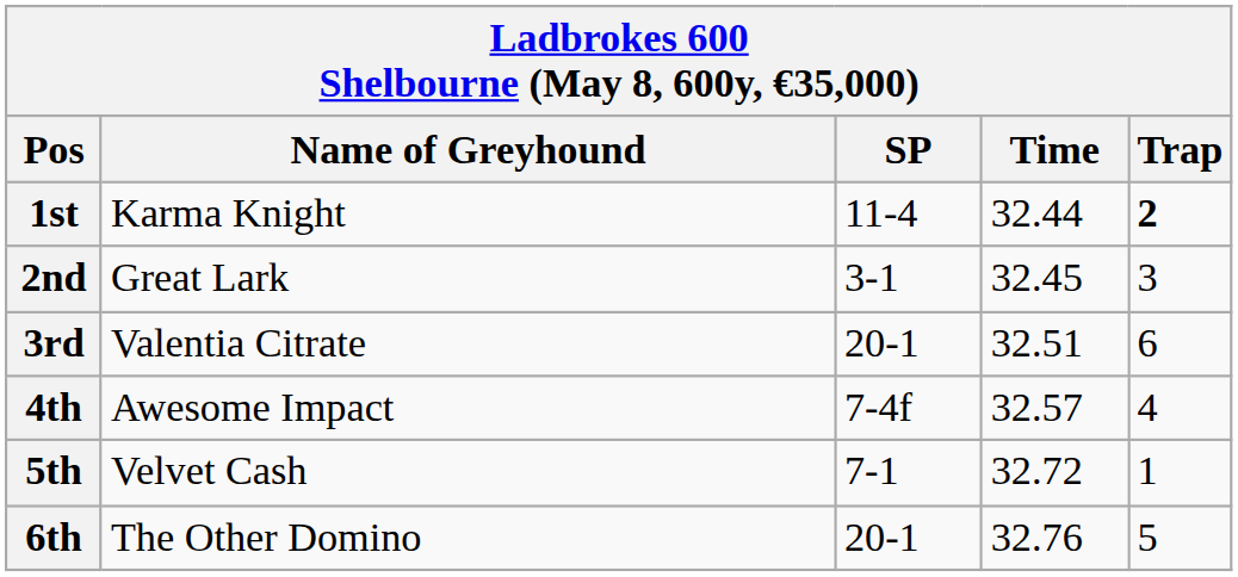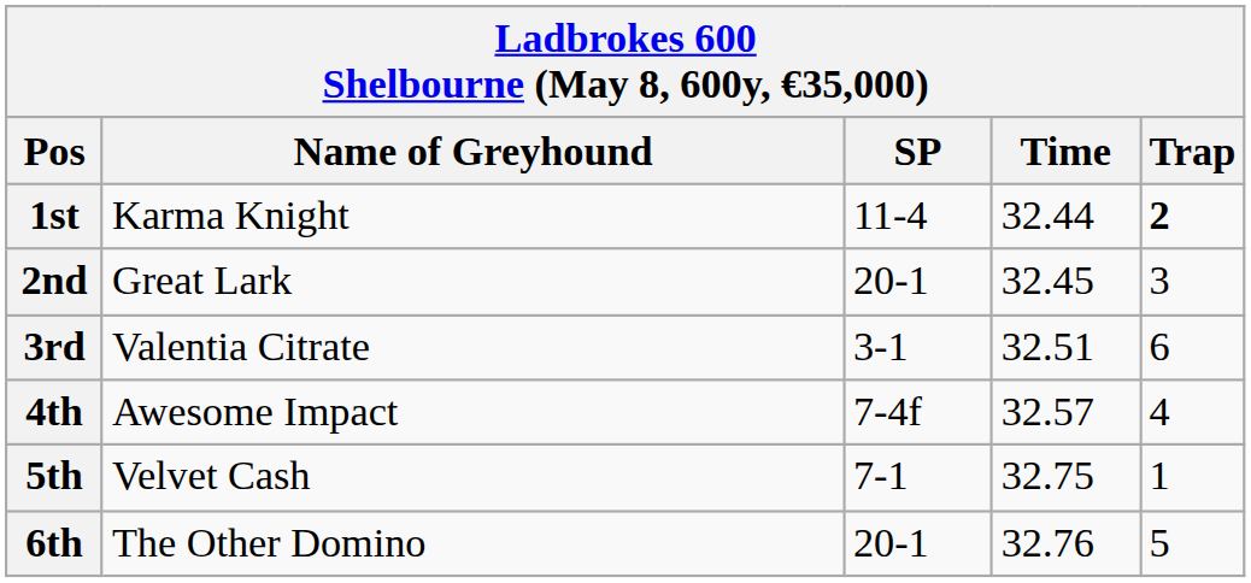 <table class="wikitable">
 <tr>
 <th colspan="6"><a href='#'>Ladbrokes 600</a><br> <a href='#'>Shelbourne</a> (May 8, 600y, €35,000)</th>
 </tr>
 <tr>
 <th width=30>Pos</th>
 <th width=280>Name of Greyhound</th>
 <th width=50>SP</th>
 <th width=50>Time</th>
 <th width=30>Trap</th>
 </tr>
 <tr>
 <th>1st</th>
 <td>Karma Knight</td>
 <td>11-4</td>
 <td>32.44</td>
 <td><strong>2</strong></td>
 </tr>
 <tr>
 <th>2nd</th>
 <td>Great Lark</td>
-<td>3-1</td>
+<td>20-1</td>
 <td>32.45</td>
 <td>3</td>
 </tr>
 <tr>
 <th>3rd</th>
 <td>Valentia Citrate</td>
-<td>20-1</td>
+<td>3-1</td>
 <td>32.51</td>
 <td>6</td>
 </tr>
 <tr>
 <th>4th</th>
 <td>Awesome Impact  </td>
 <td>7-4f</td>
 <td>32.57</td>
 <td>4</td>
 </tr>
 <tr>
 <th>5th</th>
 <td>Velvet Cash</td>
 <td>7-1</td>
-<td>32.72</td>
+<td>32.75</td>
 <td>1</td>
 </tr>
 <tr>
 <th>6th</th>
 <td>The Other Domino</td>
 <td>20-1</td>
 <td>32.76</td>
 <td>5</td>
 </tr>
 </table>
